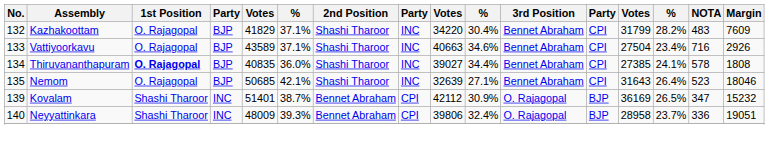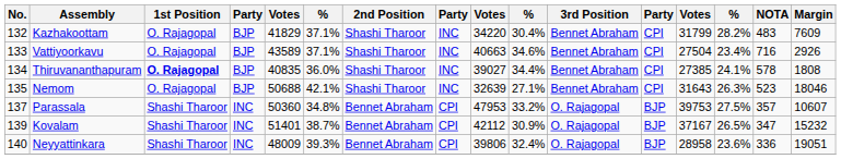 <table class="wikitable sortable" style="font-size:95%;">
 <tr>
 <th>No.</th>
 <th>Assembly</th>
 <th>1st Position</th>
 <th>Party</th>
 <th>Votes</th>
 <th>%</th>
 <th>2nd Position</th>
 <th>Party</th>
 <th>Votes</th>
 <th>%</th>
 <th>3rd Position</th>
 <th>Party</th>
 <th>Votes</th>
 <th>%</th>
 <th>NOTA</th>
 <th>Margin</th>
 </tr>
 <tr>
 <td>132</td>
 <td><a href='#'>Kazhakoottam</a></td>
 <td><a href='#'>O. Rajagopal</a></td>
 <td><a href='#'>BJP</a></td>
 <td>41829</td>
 <td>37.1%</td>
 <td><a href='#'>Shashi Tharoor</a></td>
 <td><a href='#'>INC</a></td>
 <td>34220</td>
 <td>30.4%</td>
 <td><a href='#'>Bennet Abraham</a></td>
 <td><a href='#'>CPI</a></td>
 <td>31799</td>
 <td>28.2%</td>
 <td>483</td>
 <td> 7609</td>
 </tr>
 <tr>
 <td>133</td>
 <td><a href='#'>Vattiyoorkavu</a></td>
 <td><a href='#'>O. Rajagopal</a></td>
 <td><a href='#'>BJP</a></td>
 <td>43589</td>
 <td>37.1%</td>
 <td><a href='#'>Shashi Tharoor</a></td>
 <td><a href='#'>INC</a></td>
 <td>40663</td>
 <td>34.6%</td>
 <td><a href='#'>Bennet Abraham</a></td>
 <td><a href='#'>CPI</a></td>
 <td>27504</td>
 <td>23.4%</td>
 <td>716</td>
 <td>2926</td>
 </tr>
 <tr>
 <td>134</td>
 <td><a href='#'>Thiruvananthapuram</a></td>
 <td><strong><a href='#'>O. Rajagopal</a></strong></td>
 <td><a href='#'>BJP</a></td>
 <td>40835</td>
 <td>36.0%</td>
 <td><a href='#'>Shashi Tharoor</a></td>
 <td><a href='#'>INC</a></td>
 <td>39027</td>
 <td>34.4%</td>
 <td><a href='#'>Bennet Abraham</a></td>
 <td><a href='#'>CPI</a></td>
 <td>27385</td>
 <td>24.1%</td>
 <td>578</td>
 <td>1808</td>
 </tr>
 <tr>
 <td>135</td>
 <td><a href='#'>Nemom</a></td>
 <td><a href='#'>O. Rajagopal</a></td>
 <td><a href='#'>BJP</a></td>
-<td>50685</td>
+<td>50688</td>
 <td>42.1%</td>
 <td><a href='#'>Shashi Tharoor</a></td>
 <td><a href='#'>INC</a></td>
 <td>32639</td>
 <td>27.1%</td>
 <td><a href='#'>Bennet Abraham</a></td>
 <td><a href='#'>CPI</a></td>
 <td>31643</td>
-<td>26.4%</td>
+<td>26.3%</td>
 <td>523</td>
 <td>18046</td>
+</tr>
+<tr>
+<td>137</td>
+<td><a href='#'>Parassala</a></td>
+<td><a href='#'>Shashi Tharoor</a></td>
+<td><a href='#'>INC</a></td>
+<td>50360</td>
+<td>34.8%</td>
+<td><a href='#'>Bennet Abraham</a></td>
+<td><a href='#'>CPI</a></td>
+<td>47953</td>
+<td>33.2%</td>
+<td><a href='#'>O. Rajagopal</a></td>
+<td><a href='#'>BJP</a></td>
+<td>39753</td>
+<td>27.5%</td>
+<td>357</td>
+<td>10607</td>
 </tr>
 <tr>
 <td>139</td>
 <td><a href='#'>Kovalam</a></td>
 <td><a href='#'>Shashi Tharoor</a></td>
 <td><a href='#'>INC</a></td>
 <td>51401</td>
 <td>38.7%</td>
 <td><a href='#'>Bennet Abraham</a></td>
 <td><a href='#'>CPI</a></td>
 <td>42112</td>
 <td>30.9%</td>
 <td><a href='#'>O. Rajagopal</a></td>
 <td><a href='#'>BJP</a></td>
-<td>36169</td>
+<td>37167</td>
 <td>26.5%</td>
 <td>347</td>
 <td> 15232</td>
 </tr>
 <tr>
 <td>140</td>
 <td><a href='#'>Neyyattinkara</a></td>
 <td><a href='#'>Shashi Tharoor</a></td>
 <td><a href='#'>INC</a></td>
 <td>48009</td>
 <td>39.3%</td>
 <td><a href='#'>Bennet Abraham</a></td>
 <td><a href='#'>CPI</a></td>
 <td>39806</td>
 <td>32.4%</td>
 <td><a href='#'>O. Rajagopal</a></td>
 <td><a href='#'>BJP</a></td>
 <td>28958</td>
-<td>23.7%</td>
+<td>23.6%</td>
 <td>336</td>
 <td>19051</td>
 </tr>
 <tr>
 </tr>
 <tr>
 </tr>
 </table>
